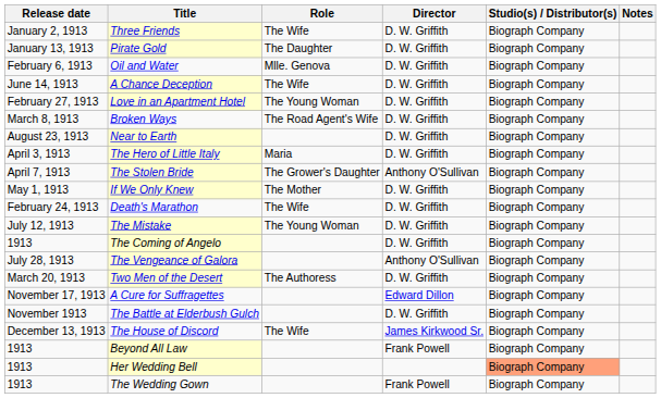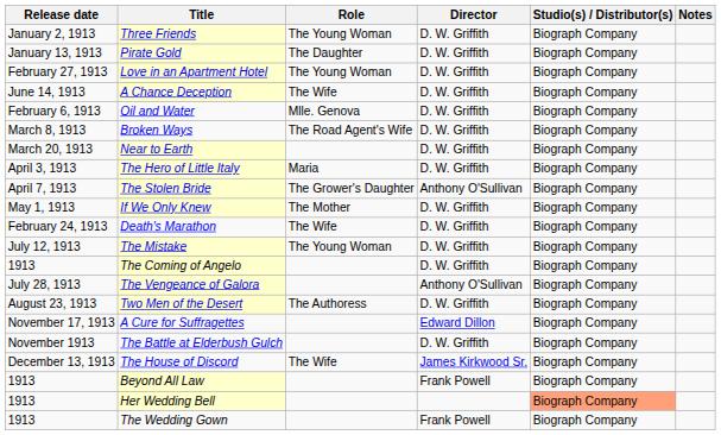 <table class="wikitable plainrowheaders sortable">
 <tr>
 <th scope="col">Release date</th>
 <th scope="col">Title</th>
 <th scope="col">Role</th>
 <th scope="col">Director</th>
 <th scope="col">Studio(s) / Distributor(s)</th>
 <th scope="col" class="unsortable">Notes</th>
 </tr>
 <tr>
 <td>January 2, 1913</td>
 <td style="background:#ffc;"><em><a href='#'>Three Friends</a></em> </td>
-<td>The Wife</td>
+<td>The Young Woman</td>
 <td>D. W. Griffith</td>
 <td>Biograph Company</td>
 <td></td>
 </tr>
 <tr>
 <td>January 13, 1913</td>
 <td style="background:#ffc;"><em><a href='#'> Pirate Gold</a></em> </td>
 <td>The Daughter</td>
 <td>D. W. Griffith</td>
 <td>Biograph Company</td>
 <td></td>
 </tr>
 <tr>
-<td>February 6, 1913</td>
-<td><em><a href='#'> Oil and Water</a></em></td>
-<td>Mlle. Genova</td>
+<td>February 27, 1913</td>
+<td style="background:#ffc;"><em><a href='#'>Love in an Apartment Hotel</a></em> </td>
+<td>The Young Woman</td>
 <td>D. W. Griffith</td>
 <td>Biograph Company</td>
 <td></td>
 </tr>
 <tr>
 <td>June 14, 1913</td>
 <td style="background:#ffc;"><em><a href='#'>A Chance Deception</a></em> </td>
 <td>The Wife</td>
 <td>D. W. Griffith</td>
 <td>Biograph Company</td>
 <td></td>
 </tr>
 <tr>
-<td>February 27, 1913</td>
-<td style="background:#ffc;"><em><a href='#'>Love in an Apartment Hotel</a></em> </td>
-<td>The Young Woman</td>
+<td>February 6, 1913</td>
+<td><em><a href='#'> Oil and Water</a></em></td>
+<td>Mlle. Genova</td>
 <td>D. W. Griffith</td>
 <td>Biograph Company</td>
 <td></td>
 </tr>
 <tr>
 <td>March 8, 1913</td>
 <td><em><a href='#'>Broken Ways</a></em></td>
 <td>The Road Agent's Wife</td>
 <td>D. W. Griffith</td>
 <td>Biograph Company</td>
 <td></td>
 </tr>
 <tr>
-<td>August 23, 1913</td>
+<td>March 20, 1913</td>
 <td style="background:#ffc;"><em><a href='#'>Near to Earth</a></em> </td>
 <td></td>
 <td>D. W. Griffith</td>
 <td>Biograph Company</td>
 <td></td>
 </tr>
 <tr>
 <td>April 3, 1913</td>
 <td style="background:#ffc;"><em><a href='#'>The Hero of Little Italy</a></em> </td>
 <td>Maria</td>
 <td>D. W. Griffith</td>
 <td>Biograph Company</td>
 <td></td>
 </tr>
 <tr>
 <td>April 7, 1913</td>
 <td style="background:#ffc;"><em><a href='#'>The Stolen Bride</a></em> </td>
 <td>The Grower's Daughter</td>
 <td>Anthony O'Sullivan</td>
 <td>Biograph Company</td>
 <td></td>
 </tr>
 <tr>
 <td>May 1, 1913</td>
 <td style="background:#ffc;"><em><a href='#'>If We Only Knew</a></em> </td>
 <td>The Mother</td>
 <td>D. W. Griffith</td>
 <td>Biograph Company</td>
 <td></td>
 </tr>
 <tr>
 <td>February 24, 1913</td>
 <td><em><a href='#'>Death's Marathon</a></em></td>
 <td>The Wife</td>
 <td>D. W. Griffith</td>
 <td>Biograph Company</td>
 <td></td>
 </tr>
 <tr>
 <td>July 12, 1913</td>
 <td style="background:#ffc;"><em><a href='#'>The Mistake</a></em> </td>
 <td>The Young Woman</td>
 <td>D. W. Griffith</td>
 <td>Biograph Company</td>
 <td></td>
 </tr>
 <tr>
 <td>1913</td>
 <td style="background:#ffc;"><em>The Coming of Angelo</em> </td>
 <td></td>
 <td>D. W. Griffith</td>
 <td>Biograph Company</td>
 <td></td>
 </tr>
 <tr>
 <td>July 28, 1913</td>
 <td style="background:#ffc;"><em><a href='#'>The Vengeance of Galora</a></em> </td>
 <td></td>
 <td>Anthony O'Sullivan</td>
 <td>Biograph Company</td>
 <td></td>
 </tr>
 <tr>
-<td>March 20, 1913</td>
+<td>August 23, 1913</td>
 <td style="background:#ffc;"><em><a href='#'>Two Men of the Desert</a></em> </td>
 <td>The Authoress</td>
 <td>D. W. Griffith</td>
 <td>Biograph Company</td>
 <td></td>
 </tr>
 <tr>
 <td>November 17, 1913</td>
 <td><em><a href='#'>A Cure for Suffragettes</a></em></td>
 <td></td>
 <td><a href='#'> Edward Dillon</a></td>
 <td>Biograph Company</td>
 <td></td>
 </tr>
 <tr>
 <td>November 1913</td>
 <td><em><a href='#'>The Battle at Elderbush Gulch</a></em></td>
 <td></td>
 <td>D. W. Griffith</td>
 <td>Biograph Company</td>
 <td></td>
 </tr>
 <tr>
 <td>December 13, 1913</td>
 <td><em><a href='#'>The House of Discord</a></em></td>
 <td>The Wife</td>
 <td><a href='#'>James Kirkwood Sr.</a></td>
 <td>Biograph Company</td>
 <td></td>
 </tr>
 <tr>
 <td>1913</td>
 <td style="background:#ffc;"><em>Beyond All Law</em> </td>
 <td></td>
 <td>Frank Powell</td>
 <td>Biograph Company</td>
 <td></td>
 </tr>
 <tr>
 <td>1913</td>
 <td style="background:#ffc;"><em>Her Wedding Bell</em> </td>
 <td></td>
 <td></td>
 <td style="background: lightsalmon;">Biograph Company</td>
 <td></td>
 </tr>
 <tr>
 <td>1913</td>
 <td><em>The Wedding Gown</em></td>
 <td></td>
 <td>Frank Powell</td>
 <td>Biograph Company</td>
 <td></td>
 </tr>
 </table>
